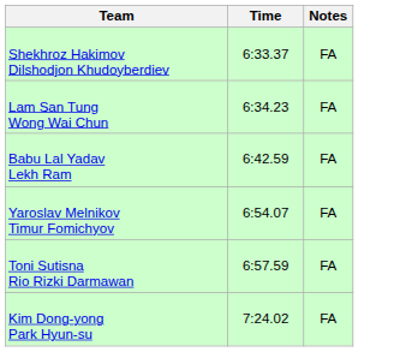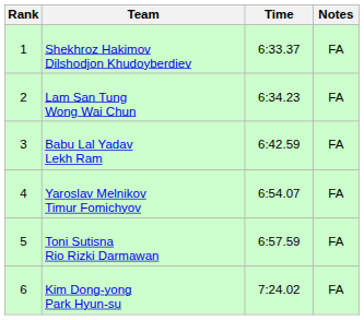 <table class=wikitable style="text-align:center">
 <tr>
+<th width=40>Rank</th>
 <th width=250>Team</th>
 <th width=80>Time</th>
 <th width=50>Notes</th>
 </tr>
 <tr bgcolor="ccffcc">
+<td>1</td>
 <td align="left"><br><a href='#'>Shekhroz Hakimov</a><br><a href='#'>Dilshodjon Khudoyberdiev</a></td>
 <td>6:33.37</td>
 <td>FA</td>
 </tr>
 <tr bgcolor="ccffcc">
+<td>2</td>
 <td align="left"><br><a href='#'>Lam San Tung</a><br><a href='#'>Wong Wai Chun</a></td>
 <td>6:34.23</td>
 <td>FA</td>
 </tr>
 <tr bgcolor="ccffcc">
+<td>3</td>
 <td align="left"><br><a href='#'>Babu Lal Yadav</a><br><a href='#'>Lekh Ram</a></td>
 <td>6:42.59</td>
 <td>FA</td>
 </tr>
 <tr bgcolor="ccffcc">
+<td>4</td>
 <td align="left"><br><a href='#'>Yaroslav Melnikov</a><br><a href='#'>Timur Fomichyov</a></td>
 <td>6:54.07</td>
 <td>FA</td>
 </tr>
 <tr bgcolor="ccffcc">
+<td>5</td>
 <td align="left"><br><a href='#'>Toni Sutisna</a><br><a href='#'>Rio Rizki Darmawan</a></td>
 <td>6:57.59</td>
 <td>FA</td>
 </tr>
 <tr bgcolor="ccffcc">
+<td>6</td>
 <td align="left"><br><a href='#'>Kim Dong-yong</a><br><a href='#'>Park Hyun-su</a></td>
 <td>7:24.02</td>
 <td>FA</td>
 </tr>
 </table>
